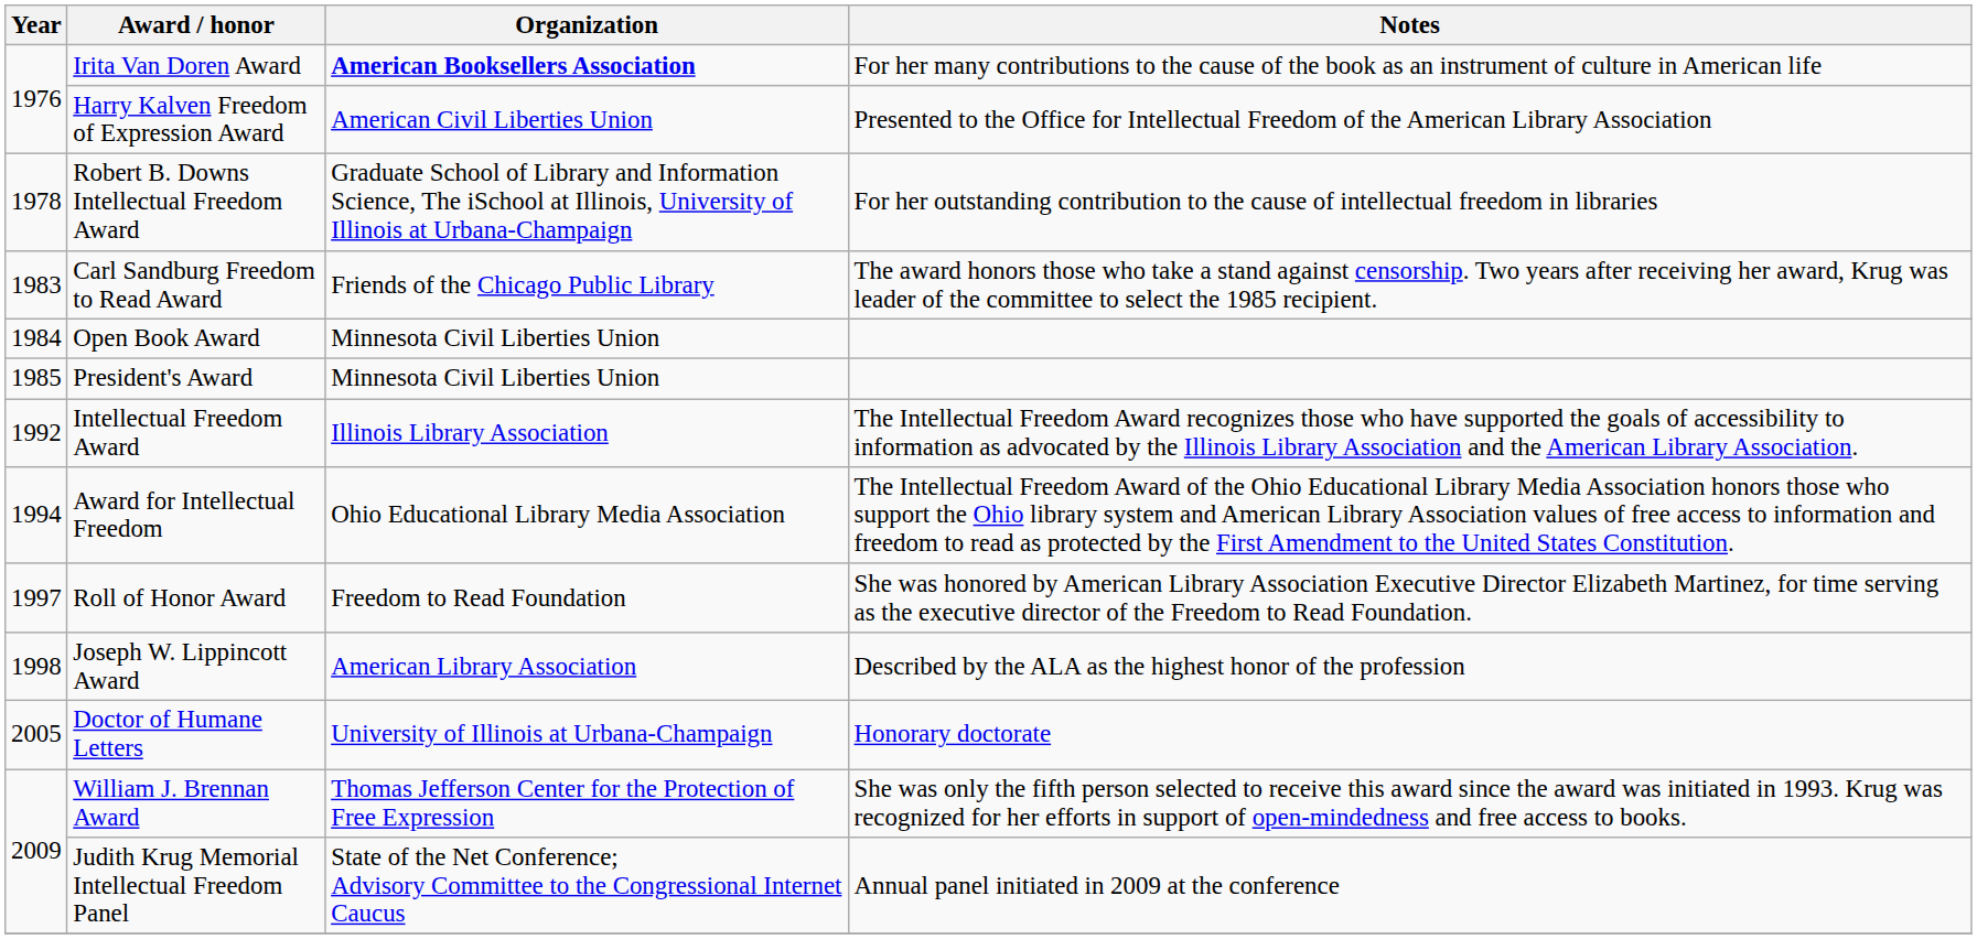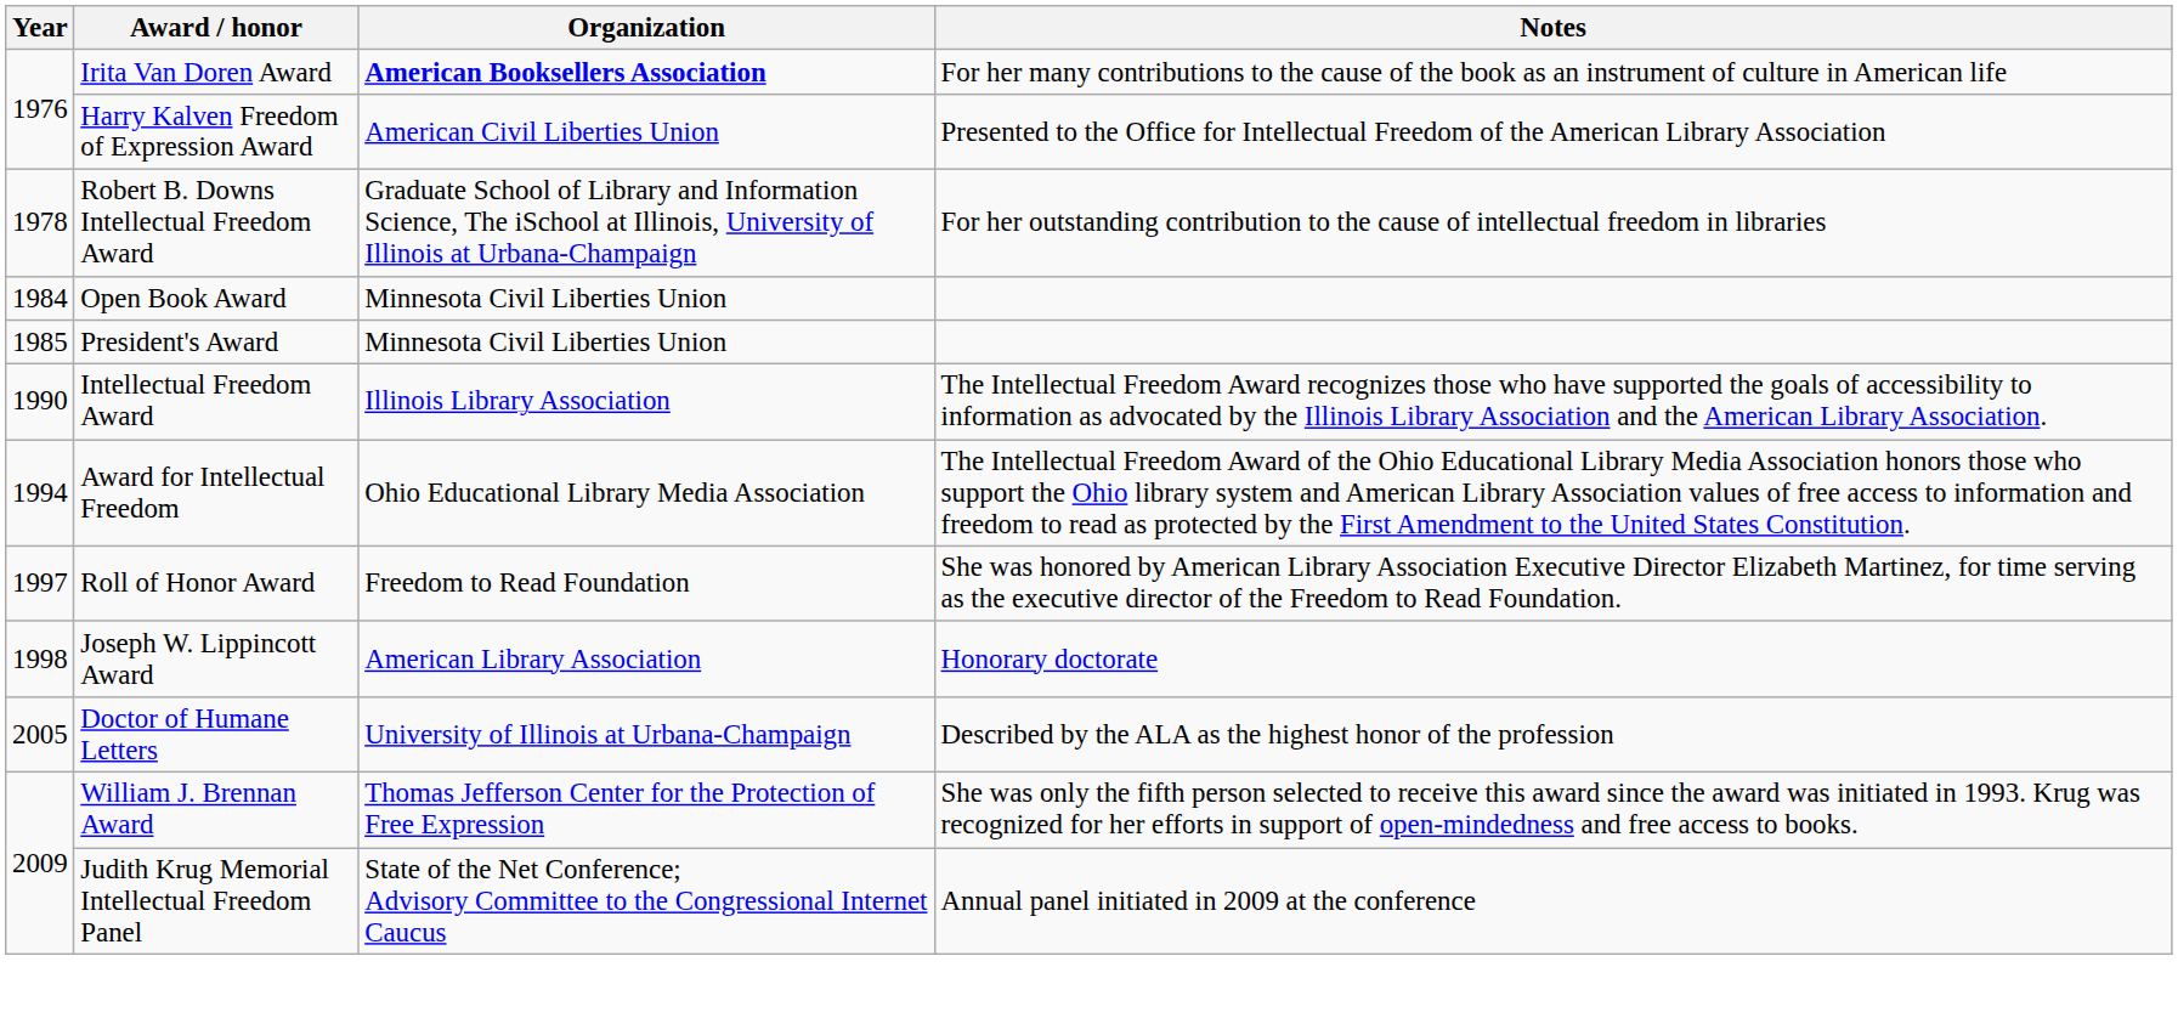 <table class="wikitable">
 <tr>
 <th>Year</th>
 <th>Award / honor</th>
 <th>Organization</th>
 <th>Notes</th>
 </tr>
 <tr>
 <td rowspan="2">1976</td>
 <td><a href='#'>Irita Van Doren</a> Award</td>
 <td><strong><a href='#'>American Booksellers Association</a></strong></td>
 <td>For her many contributions to the cause of the book as an instrument of culture in American life</td>
 </tr>
 <tr>
 <td><a href='#'>Harry Kalven</a> Freedom of Expression Award</td>
 <td><a href='#'>American Civil Liberties Union</a></td>
 <td>Presented to the Office for Intellectual Freedom of the American Library Association</td>
 </tr>
 <tr>
 <td>1978</td>
 <td>Robert B. Downs Intellectual Freedom Award</td>
 <td>Graduate School of Library and Information Science, The iSchool at Illinois, <a href='#'>University of Illinois at Urbana-Champaign</a></td>
 <td>For her outstanding contribution to the cause of intellectual freedom in libraries</td>
 </tr>
 <tr>
-<td>1983</td>
-<td>Carl Sandburg Freedom to Read Award</td>
-<td>Friends of the <a href='#'>Chicago Public Library</a></td>
-<td>The award honors those who take a stand against <a href='#'>censorship</a>. Two years after receiving her award, Krug was leader of the committee to select the 1985 recipient.</td>
-</tr>
-<tr>
 <td>1984</td>
 <td>Open Book Award</td>
 <td>Minnesota Civil Liberties Union</td>
 <td></td>
 </tr>
 <tr>
 <td>1985</td>
 <td>President's Award</td>
 <td>Minnesota Civil Liberties Union</td>
 <td></td>
 </tr>
 <tr>
-<td>1992</td>
+<td>1990</td>
 <td>Intellectual Freedom Award</td>
 <td><a href='#'>Illinois Library Association</a></td>
 <td>The Intellectual Freedom Award recognizes those who have supported the goals of accessibility to information as advocated by the <a href='#'>Illinois Library Association</a> and the <a href='#'>American Library Association</a>.</td>
 </tr>
 <tr>
 <td>1994</td>
 <td>Award for Intellectual Freedom</td>
 <td>Ohio Educational Library Media Association</td>
 <td>The Intellectual Freedom Award of the Ohio Educational Library Media Association honors those who support the <a href='#'>Ohio</a> library system and American Library Association values of free access to information and freedom to read as protected by the <a href='#'>First Amendment to the United States Constitution</a>.</td>
 </tr>
 <tr>
 <td>1997</td>
 <td>Roll of Honor Award</td>
 <td>Freedom to Read Foundation</td>
 <td>She was honored by American Library Association Executive Director Elizabeth Martinez, for time serving as the executive director of the Freedom to Read Foundation.</td>
 </tr>
 <tr>
 <td>1998</td>
 <td>Joseph W. Lippincott Award</td>
 <td><a href='#'>American Library Association</a></td>
-<td>Described by the ALA as the highest honor of the profession</td>
+<td><a href='#'>Honorary doctorate</a></td>
 </tr>
 <tr>
 <td>2005</td>
 <td><a href='#'>Doctor of Humane Letters</a></td>
 <td><a href='#'>University of Illinois at Urbana-Champaign</a></td>
-<td><a href='#'>Honorary doctorate</a></td>
+<td>Described by the ALA as the highest honor of the profession</td>
 </tr>
 <tr>
 <td rowspan="2">2009</td>
 <td><a href='#'>William J. Brennan Award</a></td>
 <td><a href='#'>Thomas Jefferson Center for the Protection of Free Expression</a></td>
 <td>She was only the fifth person selected to receive this award since the award was initiated in 1993. Krug was recognized for her efforts in support of <a href='#'>open-mindedness</a> and free access to books.</td>
 </tr>
 <tr>
 <td>Judith Krug Memorial Intellectual Freedom Panel</td>
 <td>State of the Net Conference;<br> <a href='#'>Advisory Committee to the Congressional Internet Caucus</a></td>
 <td>Annual panel initiated in 2009 at the conference</td>
 </tr>
 <tr>
 </tr>
 </table>
